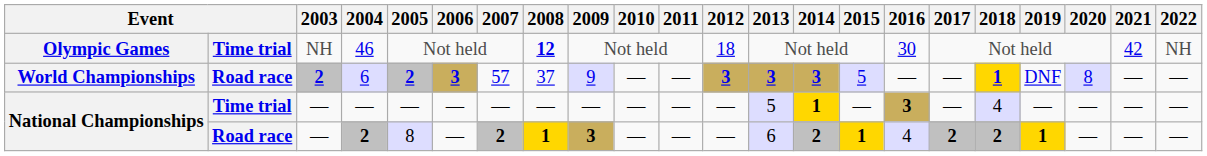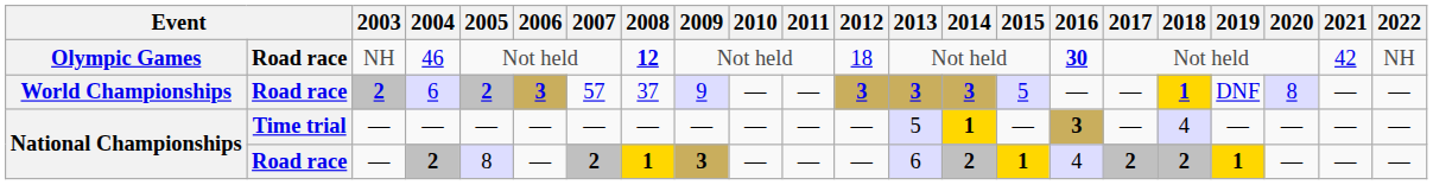 <table class="wikitable plainrowheaders">
 <tr>
 <th scope="col" colspan=2>Event</th>
 <th scope="col">2003</th>
 <th scope="col">2004</th>
 <th scope="col">2005</th>
 <th scope="col">2006</th>
 <th scope="col">2007</th>
 <th scope="col">2008</th>
 <th scope="col">2009</th>
 <th scope="col">2010</th>
 <th scope="col">2011</th>
 <th scope="col">2012</th>
 <th scope="col">2013</th>
 <th scope="col">2014</th>
 <th scope="col">2015</th>
 <th scope="col">2016</th>
 <th scope="col">2017</th>
 <th scope="col">2018</th>
 <th scope="col">2019</th>
 <th scope="col">2020</th>
 <th scope="col">2021</th>
 <th scope="col">2022</th>
 </tr>
 <tr style="text-align:center;">
 <th scope="row"> <a href='#'>Olympic Games</a></th>
-<th scope="row"><a href='#'>Time trial</a></th>
+<th scope="row">Road race</th>
 <td style="color:#4d4d4d;">NH</td>
 <td><a href='#'>46</a></td>
 <td style="color:#4d4d4d;" colspan=3>Not held</td>
 <td><strong><a href='#'>12</a></strong></td>
 <td style="color:#4d4d4d;" colspan=3>Not held</td>
 <td><a href='#'>18</a></td>
 <td style="color:#4d4d4d;" colspan=3>Not held</td>
-<td><a href='#'>30</a></td>
+<td><strong><a href='#'>30</a></strong></td>
 <td style="color:#4d4d4d;" colspan=4>Not held</td>
 <td><a href='#'>42</a></td>
 <td style="color:#4d4d4d;">NH</td>
 </tr>
 <tr style="text-align:center;">
 <th scope="row"> <a href='#'>World Championships</a></th>
 <th scope="row"><a href='#'>Road race</a></th>
 <td style="background:silver;"><a href='#'><strong>2</strong></a></td>
 <td style="background:#ddf;"><a href='#'>6</a></td>
 <td style="background:silver;"><a href='#'><strong>2</strong></a></td>
 <td style="background:#C9AE5D;"><a href='#'><strong>3</strong></a></td>
 <td><a href='#'>57</a></td>
 <td><a href='#'>37</a></td>
 <td style="background:#ddf;"><a href='#'>9</a></td>
 <td>—</td>
 <td>—</td>
 <th style="background:#C9AE5D;"><a href='#'>3</a></th>
 <th style="background:#C9AE5D;"><a href='#'>3</a></th>
 <th style="background:#C9AE5D;"><a href='#'>3</a></th>
 <td style="background:#ddf;"><a href='#'>5</a></td>
 <td>—</td>
 <td>—</td>
 <th style="background:gold;"><a href='#'>1</a></th>
 <td><a href='#'>DNF</a></td>
 <td style="background:#ddf;"><a href='#'>8</a></td>
 <td>—</td>
 <td>—</td>
 </tr>
 <tr style="text-align:center;">
 <th scope="row" rowspan=2> National Championships</th>
 <th scope="row"><a href='#'>Time trial</a></th>
 <td>—</td>
 <td>—</td>
 <td>—</td>
 <td>—</td>
 <td>—</td>
 <td>—</td>
 <td>—</td>
 <td>—</td>
 <td>—</td>
 <td>—</td>
 <td style="background:#ddf;">5</td>
 <th style="background:gold;">1</th>
 <td>—</td>
 <th style="background:#C9AE5D;">3</th>
 <td>—</td>
 <td style="background:#ddf;">4</td>
 <td>—</td>
 <td>—</td>
 <td>—</td>
 <td>—</td>
 </tr>
 <tr style="text-align:center;">
 <th scope="row"><a href='#'>Road race</a></th>
 <td>—</td>
 <th style="background:silver;">2</th>
 <td style="background:#ddf;">8</td>
 <td>—</td>
 <th style="background:silver;">2</th>
 <th style="background:gold;">1</th>
 <th style="background:#C9AE5D;">3</th>
 <td>—</td>
 <td>—</td>
 <td>—</td>
 <td style="background:#ddf;">6</td>
 <th style="background:silver;">2</th>
 <th style="background:gold;">1</th>
 <td style="background:#ddf;">4</td>
 <th style="background:silver;">2</th>
 <th style="background:silver;">2</th>
 <th style="background:gold;">1</th>
 <td>—</td>
 <td>—</td>
 <td>—</td>
 </tr>
 </table>
